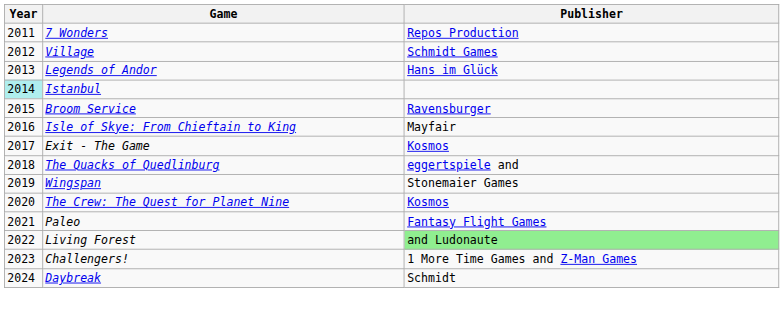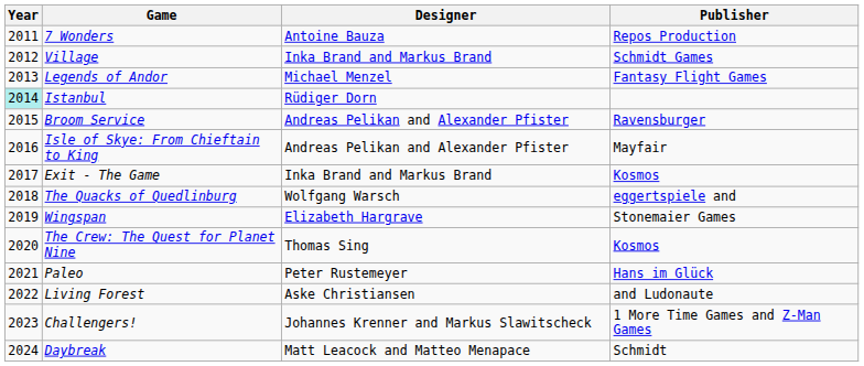 <table class="wikitable sortable">
 <tr>
 <th style="width:1%;">Year</th>
 <th style="width:29%;">Game</th>
+<th style="width:40%;">Designer</th>
 <th style="width:30%;">Publisher</th>
 </tr>
 <tr>
 <td>2011</td>
 <td><a href='#'><em>7 Wonders</em></a></td>
+<td><a href='#'>Antoine Bauza</a></td>
 <td><a href='#'>Repos Production</a></td>
 </tr>
 <tr>
 <td>2012</td>
 <td><a href='#'><em>Village</em></a></td>
+<td><a href='#'>Inka Brand and Markus Brand</a></td>
 <td><a href='#'>Schmidt Games</a></td>
 </tr>
 <tr>
 <td>2013</td>
 <td><a href='#'><em>Legends of Andor</em></a></td>
-<td><a href='#'>Hans im Glück</a></td>
+<td><a href='#'>Michael Menzel</a></td>
+<td><a href='#'>Fantasy Flight Games</a></td>
 </tr>
 <tr>
 <td style="background: paleturquoise;">2014</td>
 <td><a href='#'><em>Istanbul</em></a></td>
+<td><a href='#'>Rüdiger Dorn</a></td>
 <td></td>
 </tr>
 <tr>
 <td>2015</td>
 <td><a href='#'><em>Broom Service</em></a></td>
+<td><a href='#'>Andreas Pelikan</a> and <a href='#'>Alexander Pfister</a></td>
 <td><a href='#'>Ravensburger</a></td>
 </tr>
 <tr>
 <td>2016</td>
 <td><em><a href='#'>Isle of Skye: From Chieftain to King</a></em></td>
+<td>Andreas Pelikan and Alexander Pfister</td>
 <td>Mayfair</td>
 </tr>
 <tr>
 <td>2017</td>
 <td><em>Exit - The Game</em></td>
+<td>Inka Brand and Markus Brand</td>
 <td><a href='#'>Kosmos</a></td>
 </tr>
 <tr>
 <td>2018</td>
 <td><em><a href='#'>The Quacks of Quedlinburg</a></em></td>
+<td>Wolfgang Warsch</td>
 <td><a href='#'>eggertspiele</a> and </td>
 </tr>
 <tr>
 <td>2019</td>
 <td><a href='#'><em>Wingspan</em></a></td>
+<td><a href='#'>Elizabeth Hargrave</a></td>
 <td>Stonemaier Games</td>
 </tr>
 <tr>
 <td>2020</td>
 <td><a href='#'><em>The Crew: The Quest for Planet Nine</em></a></td>
+<td>Thomas Sing</td>
 <td><a href='#'>Kosmos</a></td>
 </tr>
 <tr>
 <td>2021</td>
 <td><em>Paleo</em></td>
-<td><a href='#'>Fantasy Flight Games</a></td>
+<td>Peter Rustemeyer</td>
+<td><a href='#'>Hans im Glück</a></td>
 </tr>
 <tr>
 <td>2022</td>
 <td><em>Living Forest</em></td>
-<td style="background: lightgreen;"> and Ludonaute</td>
+<td>Aske Christiansen</td>
+<td> and Ludonaute</td>
 </tr>
 <tr>
 <td>2023</td>
 <td><em>Challengers!</em></td>
+<td>Johannes Krenner and Markus Slawitscheck</td>
 <td>1 More Time Games and <a href='#'>Z-Man Games</a></td>
 </tr>
 <tr>
 <td>2024</td>
 <td><a href='#'><em>Daybreak</em></a></td>
+<td>Matt Leacock and Matteo Menapace</td>
 <td>Schmidt</td>
 </tr>
 </table>
